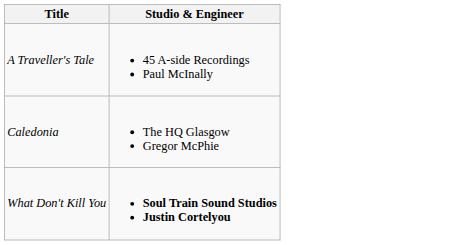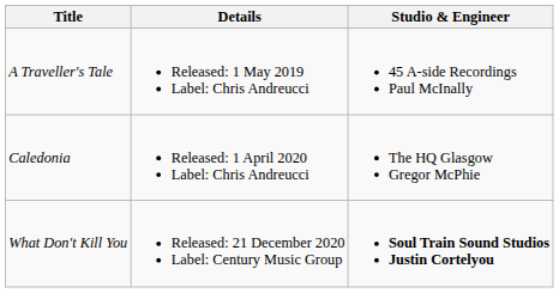 <table class="wikitable">
 <tr>
 <th>Title</th>
+<th>Details</th>
 <th>Studio & Engineer</th>
 </tr>
 <tr>
 <td><em>A Traveller's Tale</em></td>
+<td><br><ul><li>Released: 1 May 2019</li><li>Label: Chris Andreucci</li></ul></td>
 <td><br><ul><li>45 A-side Recordings</li><li>Paul McInally</li></ul></td>
 </tr>
 <tr>
 <td><em>Caledonia</em></td>
+<td><br><ul><li>Released: 1 April 2020</li><li>Label: Chris Andreucci</li></ul></td>
 <td><br><ul><li>The HQ Glasgow</li><li>Gregor McPhie</li></ul></td>
 </tr>
 <tr>
 <td><em>What Don't Kill You</em></td>
+<td><br><ul><li>Released: 21 December 2020</li><li>Label: Century Music Group</li></ul></td>
 <td><strong><br><ul><li>Soul Train Sound Studios</li><li>Justin Cortelyou</li></ul></strong></td>
 </tr>
 </table>
